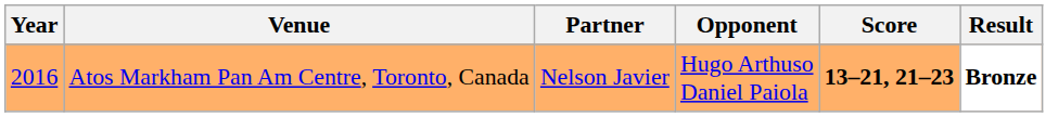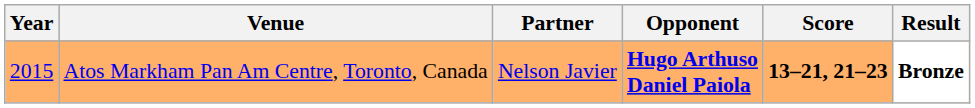 <table class="sortable wikitable" style="font-size: 90%;">
 <tr>
 <th>Year</th>
 <th>Venue</th>
 <th>Partner</th>
 <th>Opponent</th>
 <th>Score</th>
 <th>Result</th>
 </tr>
 <tr style="background:#FFB069">
-<td align="center"><a href='#'>2016</a></td>
+<td align="center"><a href='#'>2015</a></td>
 <td align="left"><a href='#'>Atos Markham Pan Am Centre</a>, <a href='#'>Toronto</a>, Canada</td>
 <td align="left"> <a href='#'>Nelson Javier</a></td>
-<td align="left"> <a href='#'>Hugo Arthuso</a> <br>  <a href='#'>Daniel Paiola</a></td>
+<td align="left"><strong> <a href='#'>Hugo Arthuso</a> <br>  <a href='#'>Daniel Paiola</a></strong></td>
 <td align="left"><strong>13–21, 21–23</strong></td>
 <td style="text-align:left; background:white"> <strong>Bronze</strong></td>
 </tr>
 </table>
